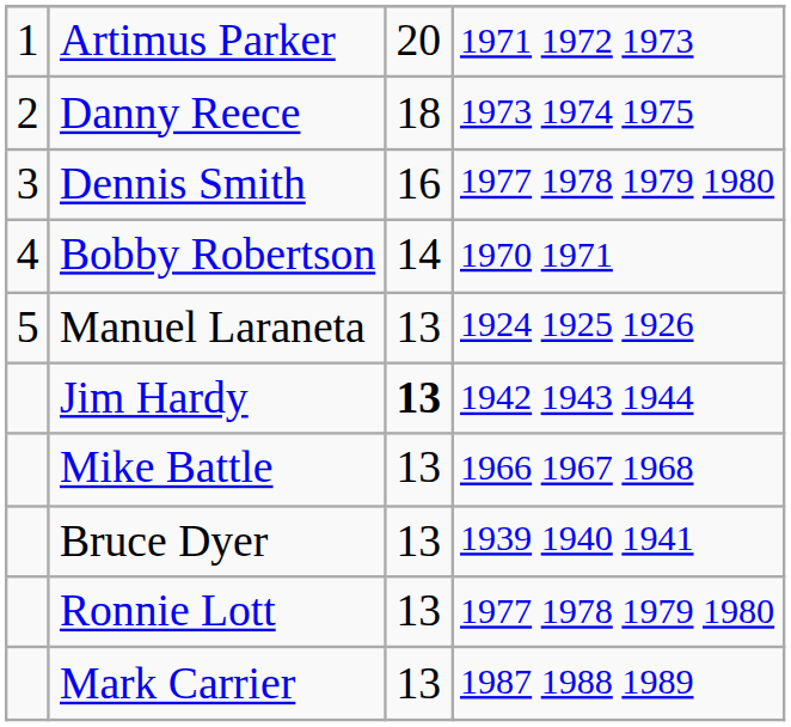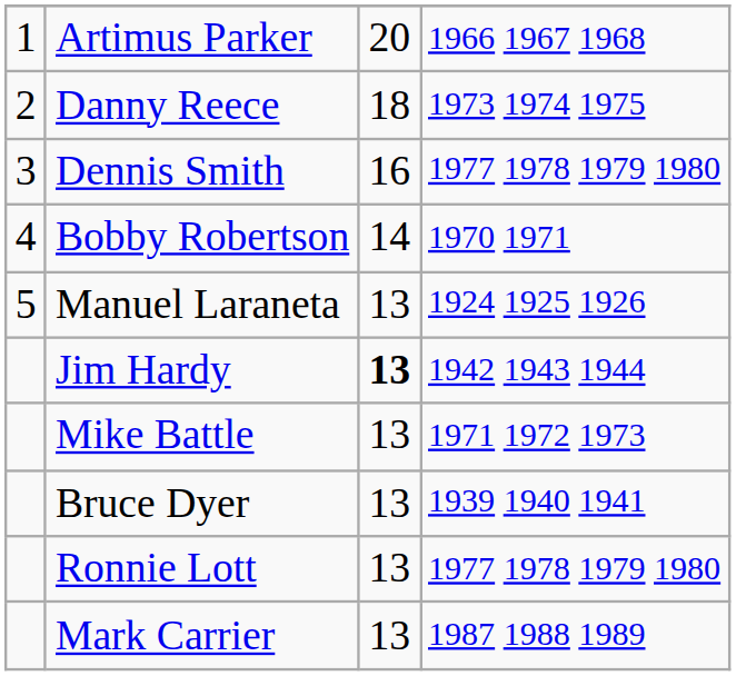 <table class="wikitable">
 <tr>
 </tr>
 <tr>
 <td>1</td>
 <td><a href='#'>Artimus Parker</a></td>
 <td>20</td>
-<td style="font-size:80%;"><a href='#'>1971</a> <a href='#'>1972</a> <a href='#'>1973</a></td>
+<td style="font-size:80%;"><a href='#'>1966</a> <a href='#'>1967</a> <a href='#'>1968</a></td>
 </tr>
 <tr>
 <td>2</td>
 <td><a href='#'>Danny Reece</a></td>
 <td>18</td>
 <td style="font-size:80%;"><a href='#'>1973</a> <a href='#'>1974</a> <a href='#'>1975</a></td>
 </tr>
 <tr>
 <td>3</td>
 <td><a href='#'>Dennis Smith</a></td>
 <td>16</td>
 <td style="font-size:80%;"><a href='#'>1977</a> <a href='#'>1978</a> <a href='#'>1979</a> <a href='#'>1980</a></td>
 </tr>
 <tr>
 <td>4</td>
 <td><a href='#'>Bobby Robertson</a></td>
 <td>14</td>
 <td style="font-size:80%;"><a href='#'>1970</a> <a href='#'>1971</a></td>
 </tr>
 <tr>
 <td>5</td>
 <td>Manuel Laraneta</td>
 <td>13</td>
 <td style="font-size:80%;"><a href='#'>1924</a> <a href='#'>1925</a> <a href='#'>1926</a></td>
 </tr>
 <tr>
 <td></td>
 <td><a href='#'>Jim Hardy</a></td>
 <td><strong>13</strong></td>
 <td style="font-size:80%;"><a href='#'>1942</a> <a href='#'>1943</a> <a href='#'>1944</a></td>
 </tr>
 <tr>
 <td></td>
 <td><a href='#'>Mike Battle</a></td>
 <td>13</td>
-<td style="font-size:80%;"><a href='#'>1966</a> <a href='#'>1967</a> <a href='#'>1968</a></td>
+<td style="font-size:80%;"><a href='#'>1971</a> <a href='#'>1972</a> <a href='#'>1973</a></td>
 </tr>
 <tr>
 <td></td>
 <td>Bruce Dyer</td>
 <td>13</td>
 <td style="font-size:80%;"><a href='#'>1939</a> <a href='#'>1940</a> <a href='#'>1941</a></td>
 </tr>
 <tr>
 <td></td>
 <td><a href='#'>Ronnie Lott</a></td>
 <td>13</td>
 <td style="font-size:80%;"><a href='#'>1977</a> <a href='#'>1978</a> <a href='#'>1979</a> <a href='#'>1980</a></td>
 </tr>
 <tr>
 <td></td>
 <td><a href='#'>Mark Carrier</a></td>
 <td>13</td>
 <td style="font-size:80%;"><a href='#'>1987</a> <a href='#'>1988</a> <a href='#'>1989</a></td>
 </tr>
 </table>
